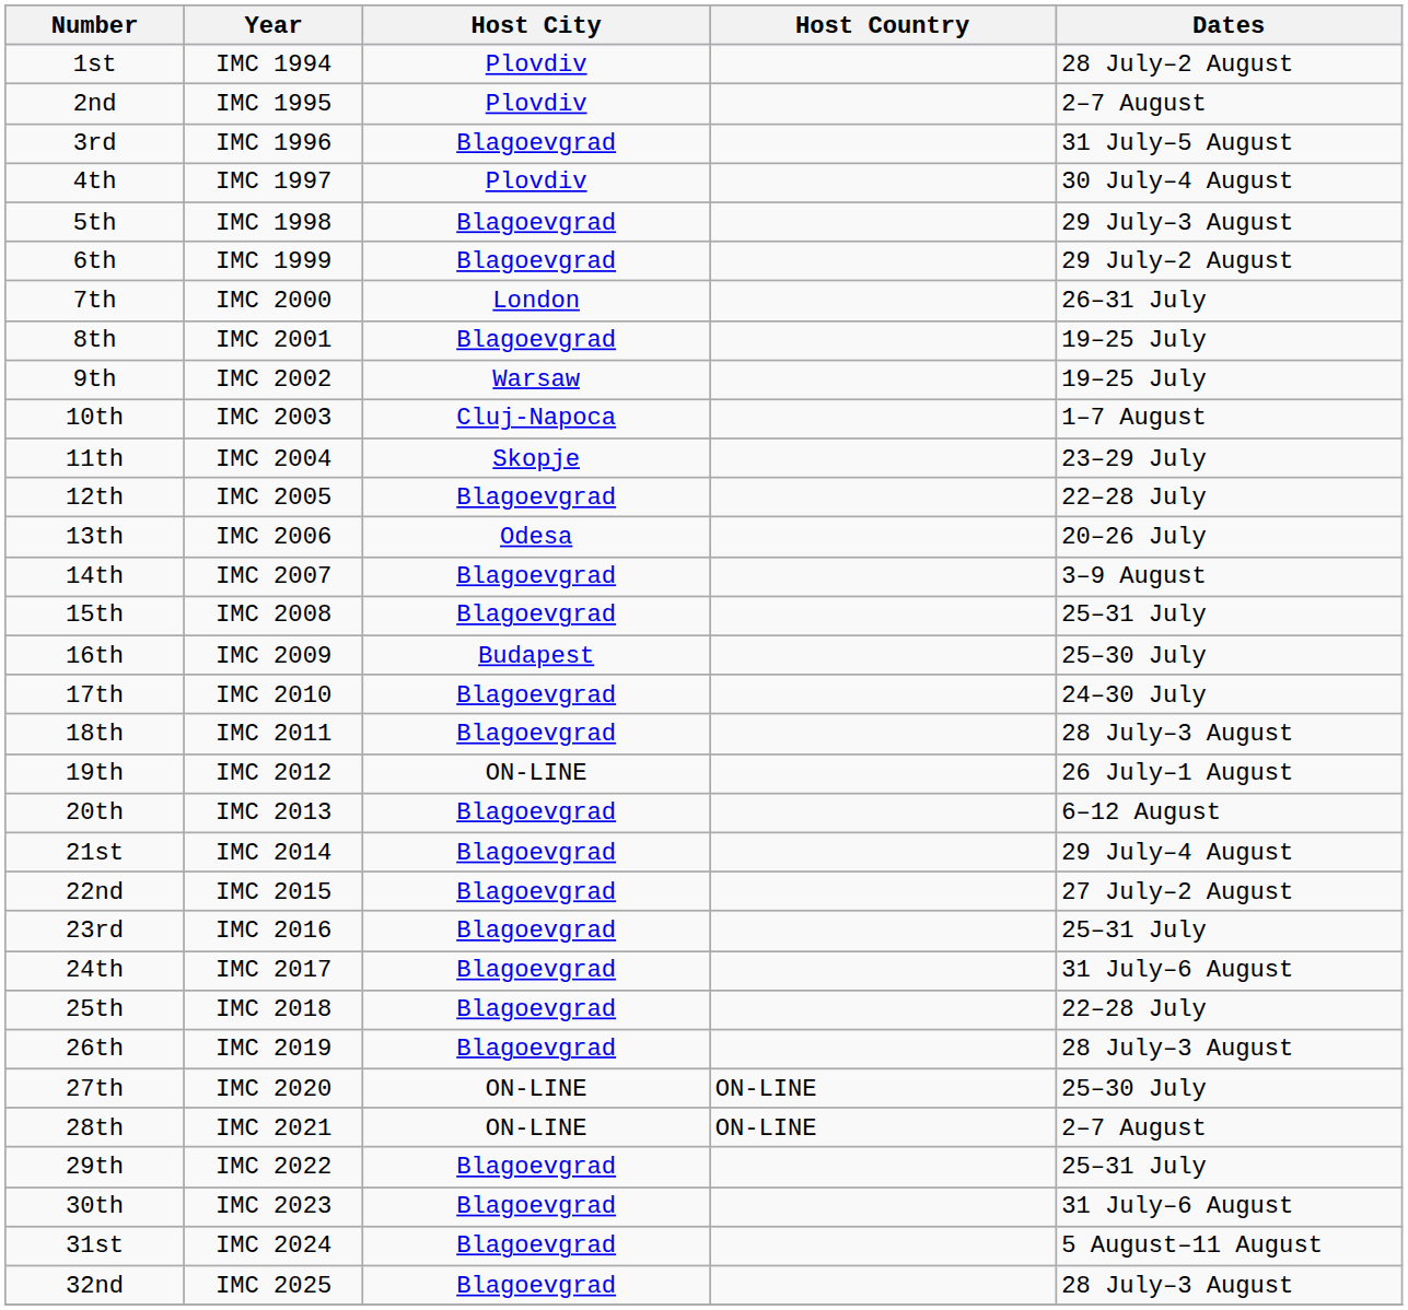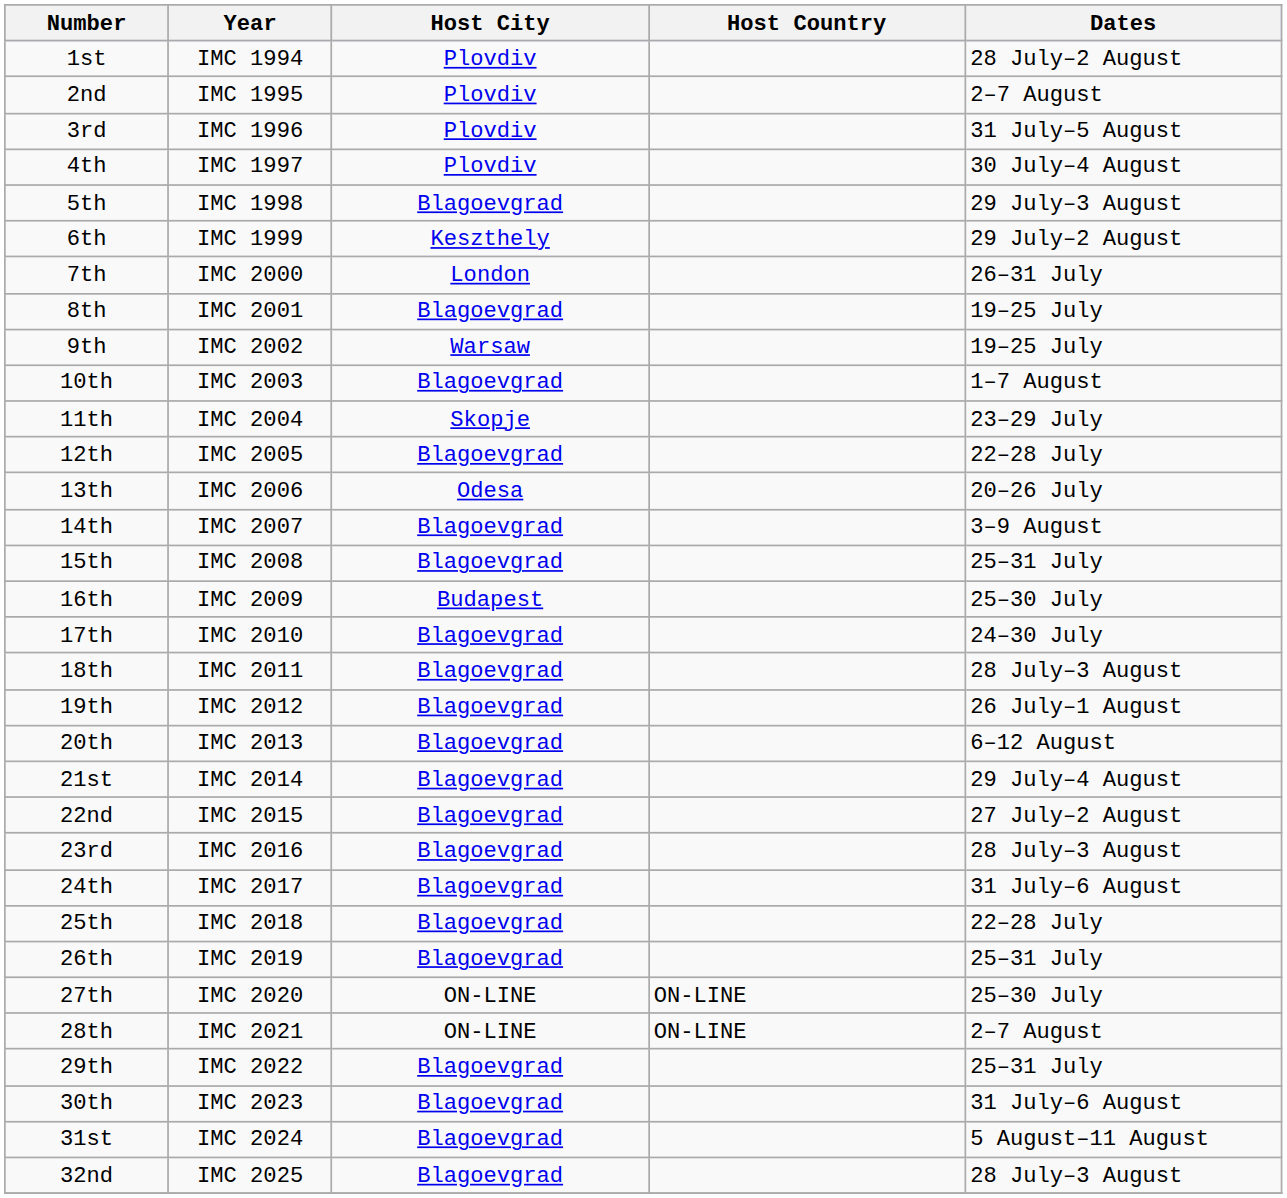 <table class="wikitable" align=center>
 <tr style="background:#ccf;">
 <th style="vertical-align: bottom; width: 90px;"><strong>Number</strong><br></th>
 <th style="vertical-align: bottom; width: 90px;"><strong>Year</strong><br></th>
 <th style="vertical-align: bottom; width: 180px;"><strong>Host City</strong><br></th>
 <th style="vertical-align: bottom; width: 180px;"><strong>Host Country</strong><br></th>
 <th style="vertical-align: bottom; width: 180px;"><strong>Dates</strong><br></th>
 </tr>
 <tr>
 <td align=center>1st</td>
 <td align=center>IMC 1994</td>
 <td align=center><a href='#'>Plovdiv</a></td>
 <td align=left></td>
 <td>28 July–2 August</td>
 </tr>
 <tr>
 <td align=center>2nd</td>
 <td align=center>IMC 1995</td>
 <td align=center><a href='#'>Plovdiv</a></td>
 <td align=left></td>
 <td>2–7 August</td>
 </tr>
 <tr>
 <td align=center>3rd</td>
 <td align=center>IMC 1996</td>
-<td align=center><a href='#'>Blagoevgrad</a></td>
+<td align=center><a href='#'>Plovdiv</a></td>
 <td align=left></td>
 <td>31 July–5 August</td>
 </tr>
 <tr>
 <td align=center>4th</td>
 <td align=center>IMC 1997</td>
 <td align=center><a href='#'>Plovdiv</a></td>
 <td align=left></td>
 <td>30 July–4 August</td>
 </tr>
 <tr>
 <td align=center>5th</td>
 <td align=center>IMC 1998</td>
 <td align=center><a href='#'>Blagoevgrad</a></td>
 <td align=left></td>
 <td>29 July–3 August</td>
 </tr>
 <tr>
 <td align=center>6th</td>
 <td align=center>IMC 1999</td>
-<td align=center><a href='#'>Blagoevgrad</a></td>
+<td align=center><a href='#'>Keszthely</a></td>
 <td align=left></td>
 <td>29 July–2 August</td>
 </tr>
 <tr>
 <td align=center>7th</td>
 <td align=center>IMC 2000</td>
 <td align=center><a href='#'>London</a></td>
 <td align=left></td>
 <td>26–31 July</td>
 </tr>
 <tr>
 <td align=center>8th</td>
 <td align=center>IMC 2001</td>
 <td align=center><a href='#'>Blagoevgrad</a></td>
 <td align=left></td>
 <td>19–25 July</td>
 </tr>
 <tr>
 <td align=center>9th</td>
 <td align=center>IMC 2002</td>
 <td align=center><a href='#'>Warsaw</a></td>
 <td align=left></td>
 <td>19–25 July</td>
 </tr>
 <tr>
 <td align=center>10th</td>
 <td align=center>IMC 2003</td>
-<td align=center><a href='#'>Cluj-Napoca</a></td>
+<td align=center><a href='#'>Blagoevgrad</a></td>
 <td align=left></td>
 <td>1–7 August</td>
 </tr>
 <tr>
 <td align=center>11th</td>
 <td align=center>IMC 2004</td>
 <td align=center><a href='#'>Skopje</a></td>
 <td align=left></td>
 <td>23–29 July</td>
 </tr>
 <tr>
 <td align=center>12th</td>
 <td align=center>IMC 2005</td>
 <td align=center><a href='#'>Blagoevgrad</a></td>
 <td align=left></td>
 <td>22–28 July</td>
 </tr>
 <tr>
 <td align=center>13th</td>
 <td align=center>IMC 2006</td>
 <td align=center><a href='#'>Odesa</a></td>
 <td align=left></td>
 <td>20–26 July</td>
 </tr>
 <tr>
 <td align=center>14th</td>
 <td align=center>IMC 2007</td>
 <td align=center><a href='#'>Blagoevgrad</a></td>
 <td align=left></td>
 <td>3–9 August</td>
 </tr>
 <tr>
 <td align=center>15th</td>
 <td align=center>IMC 2008</td>
 <td align=center><a href='#'>Blagoevgrad</a></td>
 <td align=left></td>
 <td>25–31 July</td>
 </tr>
 <tr>
 <td align=center>16th</td>
 <td align=center>IMC 2009</td>
 <td align=center><a href='#'>Budapest</a></td>
 <td align=left></td>
 <td>25–30 July</td>
 </tr>
 <tr>
 <td align=center>17th</td>
 <td align=center>IMC 2010</td>
 <td align=center><a href='#'>Blagoevgrad</a></td>
 <td align=left></td>
 <td>24–30 July</td>
 </tr>
 <tr>
 <td align=center>18th</td>
 <td align=center>IMC 2011</td>
 <td align=center><a href='#'>Blagoevgrad</a></td>
 <td align=left></td>
 <td>28 July–3 August</td>
 </tr>
 <tr>
 <td align=center>19th</td>
 <td align=center>IMC 2012</td>
-<td align=center>ON-LINE</td>
+<td align=center><a href='#'>Blagoevgrad</a></td>
 <td align=left></td>
 <td>26 July–1 August</td>
 </tr>
 <tr>
 <td align=center>20th</td>
 <td align=center>IMC 2013</td>
 <td align=center><a href='#'>Blagoevgrad</a></td>
 <td align=left></td>
 <td>6–12 August</td>
 </tr>
 <tr>
 <td align=center>21st</td>
 <td align=center>IMC 2014</td>
 <td align=center><a href='#'>Blagoevgrad</a></td>
 <td align=left></td>
 <td>29 July–4 August</td>
 </tr>
 <tr>
 <td align=center>22nd</td>
 <td align=center>IMC 2015</td>
 <td align=center><a href='#'>Blagoevgrad</a></td>
 <td align=left></td>
 <td>27 July–2 August</td>
 </tr>
 <tr>
 <td align=center>23rd</td>
 <td align=center>IMC 2016</td>
 <td align=center><a href='#'>Blagoevgrad</a></td>
 <td align=left></td>
-<td>25–31 July</td>
+<td>28 July–3 August</td>
 </tr>
 <tr>
 <td align=center>24th</td>
 <td align=center>IMC 2017</td>
 <td align=center><a href='#'>Blagoevgrad</a></td>
 <td align=left></td>
 <td>31 July–6 August</td>
 </tr>
 <tr>
 <td align=center>25th</td>
 <td align=center>IMC 2018</td>
 <td align=center><a href='#'>Blagoevgrad</a></td>
 <td align=left></td>
 <td>22–28 July</td>
 </tr>
 <tr>
 <td align=center>26th</td>
 <td align=center>IMC 2019</td>
 <td align=center><a href='#'>Blagoevgrad</a></td>
 <td align=left></td>
-<td>28 July–3 August</td>
+<td>25–31 July</td>
 </tr>
 <tr>
 <td align=center>27th</td>
 <td align=center>IMC 2020</td>
 <td align=center>ON-LINE</td>
 <td align=left>ON-LINE</td>
 <td>25–30 July</td>
 </tr>
 <tr>
 <td align=center>28th</td>
 <td align=center>IMC 2021</td>
 <td align=center>ON-LINE</td>
 <td align=left>ON-LINE</td>
 <td>2–7 August</td>
 </tr>
 <tr>
 <td align=center>29th</td>
 <td align=center>IMC 2022</td>
 <td align=center><a href='#'>Blagoevgrad</a></td>
 <td align=left></td>
 <td>25–31 July</td>
 </tr>
 <tr>
 <td align=center>30th</td>
 <td align=center>IMC 2023</td>
 <td align=center><a href='#'>Blagoevgrad</a></td>
 <td align=left></td>
 <td>31 July–6 August</td>
 </tr>
 <tr>
 <td align=center>31st</td>
 <td align=center>IMC 2024</td>
 <td align=center><a href='#'>Blagoevgrad</a></td>
 <td align=left></td>
 <td>5 August–11 August</td>
 </tr>
 <tr>
 <td align=center>32nd</td>
 <td align=center>IMC 2025</td>
 <td align=center><a href='#'>Blagoevgrad</a></td>
 <td align=left></td>
 <td>28 July–3 August</td>
 </tr>
 <tr>
 </tr>
 </table>
